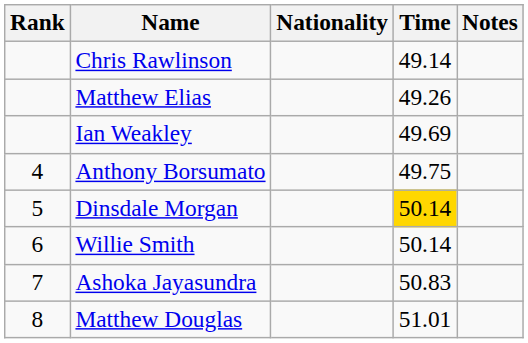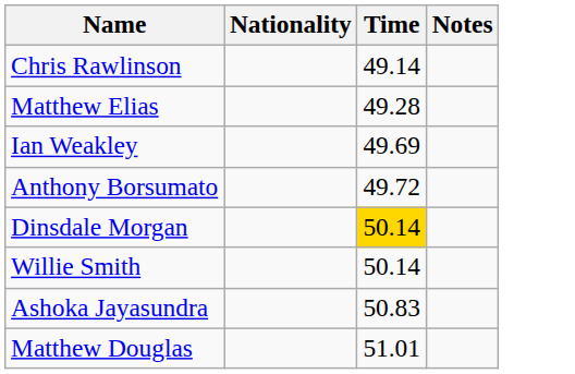 <table class="wikitable sortable" style="text-align:center">
 <tr>
-<th>Rank</th>
 <th>Name</th>
 <th>Nationality</th>
 <th>Time</th>
 <th>Notes</th>
 </tr>
 <tr>
-<td></td>
 <td align=left><a href='#'>Chris Rawlinson</a></td>
 <td align=left></td>
 <td>49.14</td>
 <td></td>
 </tr>
 <tr>
-<td></td>
 <td align=left><a href='#'>Matthew Elias</a></td>
 <td align=left></td>
-<td>49.26</td>
+<td>49.28</td>
 <td></td>
 </tr>
 <tr>
-<td></td>
 <td align=left><a href='#'>Ian Weakley</a></td>
 <td align=left></td>
 <td>49.69</td>
 <td></td>
 </tr>
 <tr>
-<td>4</td>
 <td align=left><a href='#'>Anthony Borsumato</a></td>
 <td align=left></td>
-<td>49.75</td>
+<td>49.72</td>
 <td></td>
 </tr>
 <tr>
-<td>5</td>
 <td align=left><a href='#'>Dinsdale Morgan</a></td>
 <td align=left></td>
 <td style="background: gold;">50.14</td>
 <td></td>
 </tr>
 <tr>
-<td>6</td>
 <td align=left><a href='#'>Willie Smith</a></td>
 <td align=left></td>
 <td>50.14</td>
 <td></td>
 </tr>
 <tr>
-<td>7</td>
 <td align=left><a href='#'>Ashoka Jayasundra</a></td>
 <td align=left></td>
 <td>50.83</td>
 <td></td>
 </tr>
 <tr>
-<td>8</td>
 <td align=left><a href='#'>Matthew Douglas</a></td>
 <td align=left></td>
 <td>51.01</td>
 <td></td>
 </tr>
 </table>
